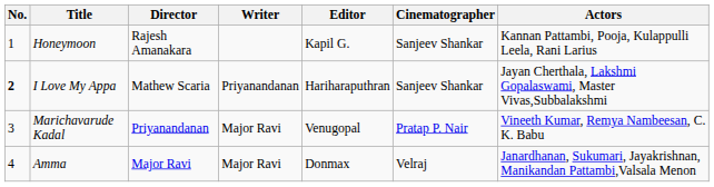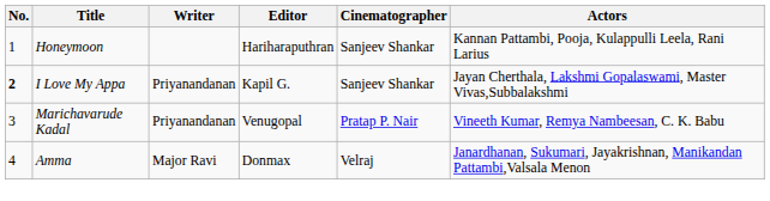 <table class="wikitable">
 <tr>
 <th>No.</th>
 <th>Title</th>
-<th>Director</th>
 <th>Writer</th>
 <th>Editor</th>
 <th>Cinematographer</th>
 <th>Actors</th>
 </tr>
 <tr>
 <td>1</td>
 <td><em>Honeymoon</em></td>
-<td>Rajesh Amanakara</td>
 <td></td>
-<td>Kapil G.</td>
+<td>Hariharaputhran</td>
 <td>Sanjeev Shankar</td>
 <td>Kannan Pattambi, Pooja, Kulappulli Leela, Rani Larius</td>
 </tr>
 <tr>
 <td><strong>2</strong></td>
 <td><em>I Love My Appa</em></td>
-<td>Mathew Scaria</td>
 <td>Priyanandanan</td>
-<td>Hariharaputhran</td>
+<td>Kapil G.</td>
 <td>Sanjeev Shankar</td>
 <td>Jayan Cherthala, <a href='#'>Lakshmi Gopalaswami</a>, Master Vivas,Subbalakshmi</td>
 </tr>
 <tr>
 <td>3</td>
 <td><em>Marichavarude Kadal</em></td>
-<td><a href='#'>Priyanandanan</a></td>
-<td>Major Ravi</td>
+<td>Priyanandanan</td>
 <td>Venugopal</td>
 <td><a href='#'>Pratap P. Nair</a></td>
 <td><a href='#'>Vineeth Kumar</a>, <a href='#'>Remya Nambeesan</a>, C. K. Babu</td>
 </tr>
 <tr>
 <td>4</td>
 <td><em>Amma</em></td>
-<td><a href='#'>Major Ravi</a></td>
 <td>Major Ravi</td>
 <td>Donmax</td>
 <td>Velraj</td>
 <td><a href='#'>Janardhanan</a>, <a href='#'>Sukumari</a>, Jayakrishnan, <a href='#'>Manikandan Pattambi</a>,Valsala Menon</td>
 </tr>
 </table>
